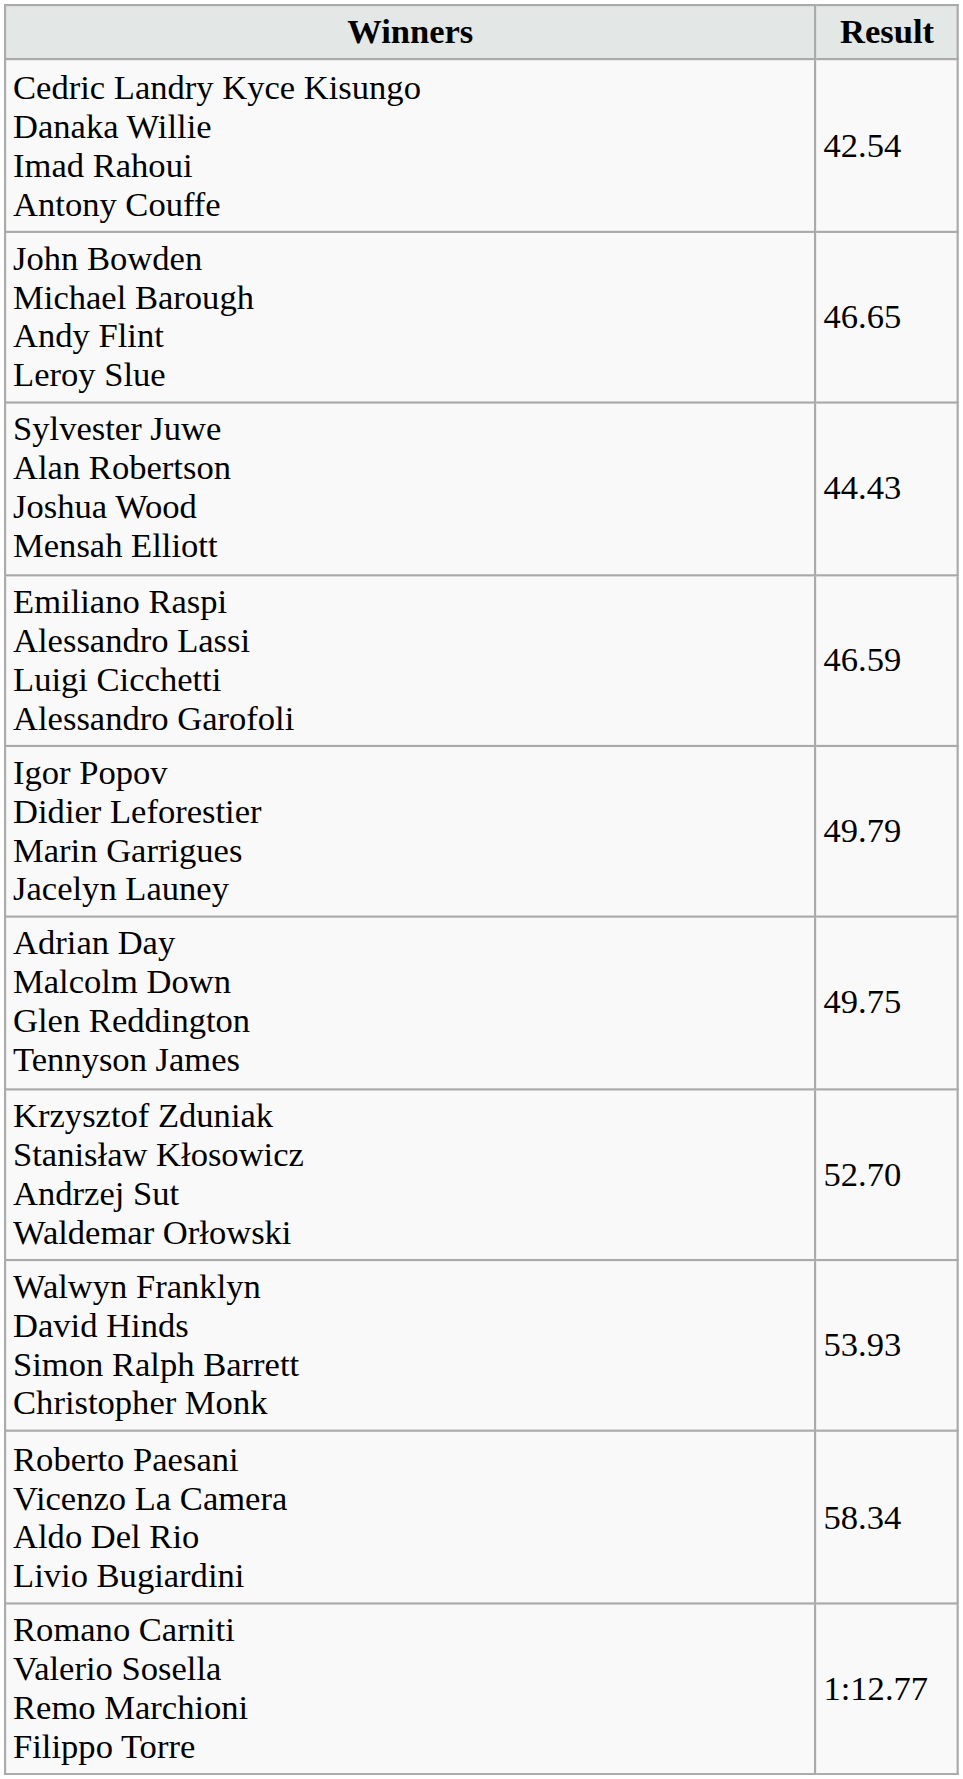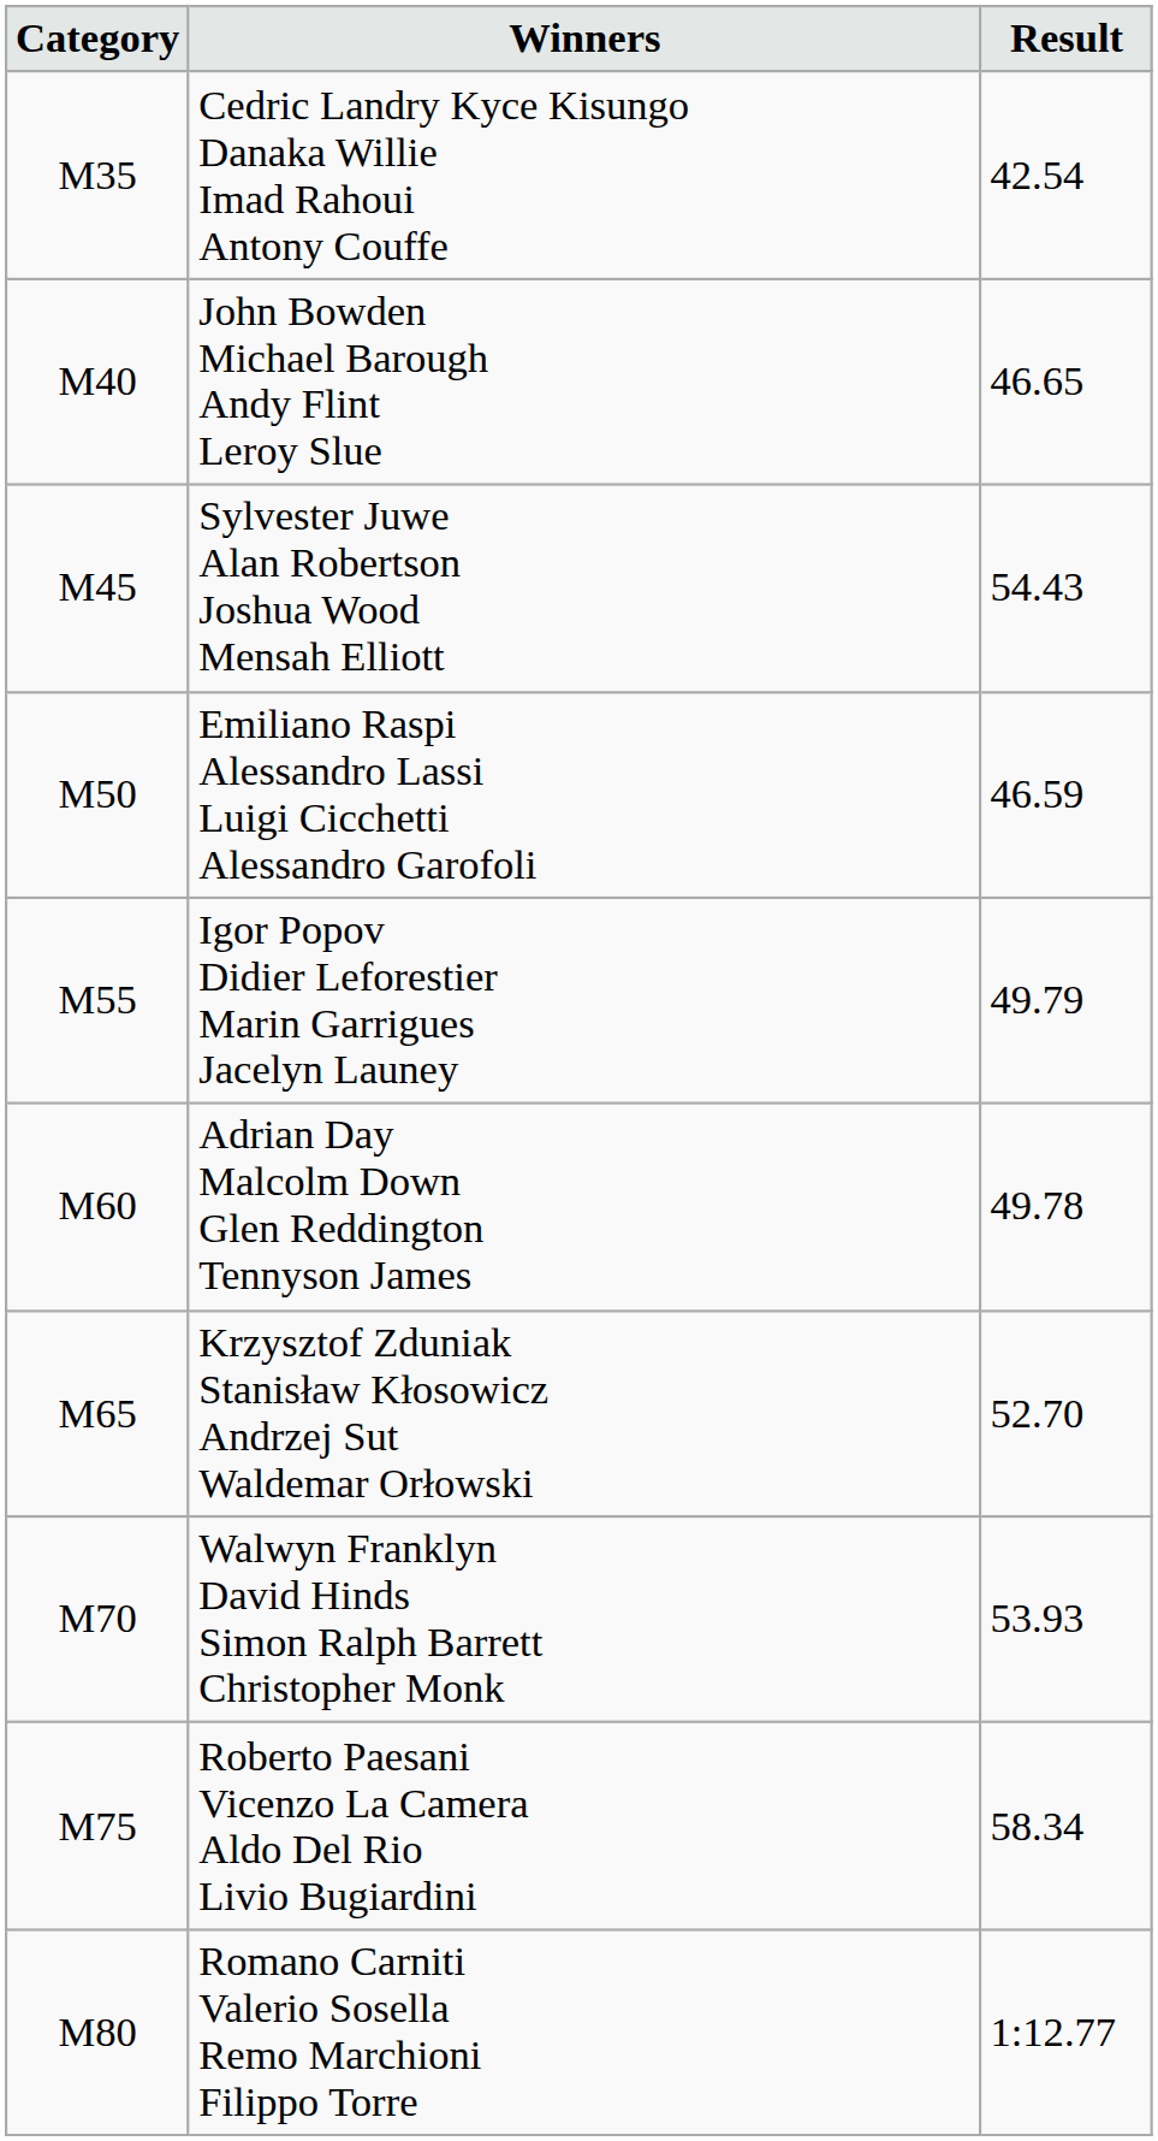 <table class="wikitable" width=35%>
 <tr>
+<td width=15% align="center" bgcolor=#E3E7E6><strong>Category</strong></td>
 <td align="center" bgcolor=#E3E7E6> <strong>Winners</strong></td>
 <td width=15% align="center" bgcolor=#E3E7E6><strong>Result</strong></td>
 </tr>
 <tr>
+<td align="center">M35</td>
 <td> Cedric Landry Kyce Kisungo<br> Danaka Willie<br> Imad Rahoui<br> Antony Couffe</td>
 <td>42.54</td>
 </tr>
 <tr>
+<td align="center">M40</td>
 <td> John Bowden<br> Michael Barough<br> Andy Flint<br> Leroy Slue</td>
 <td>46.65</td>
 </tr>
 <tr>
+<td align="center">M45</td>
 <td> Sylvester Juwe<br> Alan Robertson<br> Joshua Wood<br> Mensah Elliott</td>
-<td>44.43</td>
+<td>54.43</td>
 </tr>
 <tr>
+<td align="center">M50</td>
 <td> Emiliano Raspi<br> Alessandro Lassi<br> Luigi Cicchetti<br> Alessandro Garofoli</td>
 <td>46.59</td>
 </tr>
 <tr>
+<td align="center">M55</td>
 <td> Igor Popov<br> Didier Leforestier<br> Marin Garrigues<br> Jacelyn Launey</td>
 <td>49.79</td>
 </tr>
 <tr>
+<td align="center">M60</td>
 <td> Adrian Day<br> Malcolm Down<br>Glen Reddington<br> Tennyson James</td>
-<td>49.75</td>
+<td>49.78</td>
 </tr>
 <tr>
+<td align="center">M65</td>
 <td> Krzysztof Zduniak<br> Stanisław Kłosowicz<br> Andrzej Sut<br> Waldemar Orłowski</td>
 <td>52.70</td>
 </tr>
 <tr>
+<td align="center">M70</td>
 <td> Walwyn Franklyn<br> David Hinds<br> Simon Ralph Barrett<br> Christopher Monk</td>
 <td>53.93</td>
 </tr>
 <tr>
+<td align="center">M75</td>
 <td> Roberto Paesani<br> Vicenzo La Camera<br> Aldo Del Rio<br> Livio Bugiardini</td>
 <td>58.34</td>
 </tr>
 <tr>
+<td align="center">M80</td>
 <td> Romano Carniti<br> Valerio Sosella<br> Remo Marchioni<br> Filippo Torre</td>
 <td>1:12.77</td>
 </tr>
 </table>
